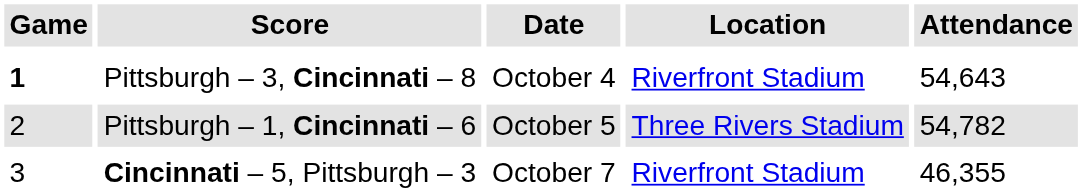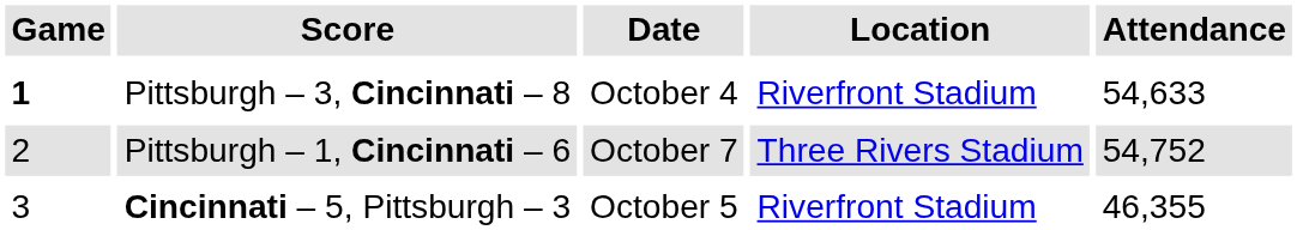 <table border="0" cellspacing="3" cellpadding="3">
 <tr style="background: #e3e3e3;">
 <th>Game</th>
 <th>Score</th>
 <th>Date</th>
 <th>Location</th>
 <th>Attendance</th>
 </tr>
 <tr style="background: #e3e3e3;">
 </tr>
 <tr>
 <td><strong>1</strong></td>
 <td>Pittsburgh – 3, <strong>Cincinnati</strong> – 8</td>
 <td>October 4</td>
 <td><a href='#'>Riverfront Stadium</a></td>
-<td>54,643</td>
+<td>54,633</td>
 </tr>
 <tr style="background: #e3e3e3;">
 <td>2</td>
 <td>Pittsburgh – 1, <strong>Cincinnati</strong> – 6</td>
-<td>October 5</td>
+<td>October 7</td>
 <td><a href='#'>Three Rivers Stadium</a></td>
-<td>54,782</td>
+<td>54,752</td>
 </tr>
 <tr>
 <td>3</td>
 <td><strong>Cincinnati</strong> – 5, Pittsburgh – 3</td>
-<td>October 7</td>
+<td>October 5</td>
 <td><a href='#'>Riverfront Stadium</a></td>
 <td>46,355</td>
 </tr>
 </table>
